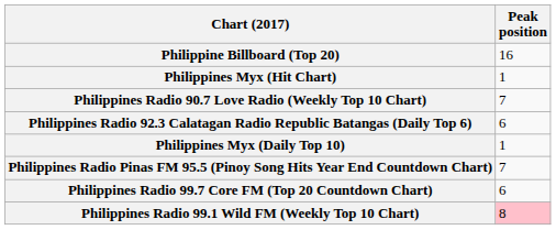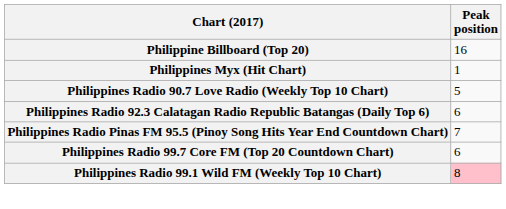 <table class="wikitable sortable">
 <tr>
 <th>Chart (2017)</th>
 <th>Peak<br>position</th>
 </tr>
 <tr>
 <th>Philippine Billboard (Top 20)</th>
 <td>16</td>
 </tr>
 <tr>
 <th>Philippines Myx (Hit Chart)</th>
 <td>1</td>
 </tr>
 <tr>
 <th>Philippines Radio 90.7 Love Radio (Weekly Top 10 Chart)</th>
-<td>7</td>
+<td>5</td>
 </tr>
 <tr>
 <th>Philippines Radio 92.3 Calatagan Radio Republic Batangas (Daily Top 6)</th>
 <td>6</td>
-</tr>
-<tr>
-<th>Philippines Myx (Daily Top 10)</th>
-<td>1</td>
 </tr>
 <tr>
 <th>Philippines Radio Pinas FM 95.5 (Pinoy Song Hits Year End Countdown Chart)</th>
 <td>7</td>
 </tr>
 <tr>
 <th>Philippines Radio 99.7 Core FM (Top 20 Countdown Chart)</th>
 <td>6</td>
 </tr>
 <tr>
 <th>Philippines Radio 99.1 Wild FM (Weekly Top 10 Chart)</th>
 <td style="background: pink;">8</td>
 </tr>
 </table>
